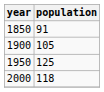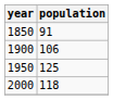 <table class="wikitable">
 <tr>
 <th>year</th>
 <th>population</th>
 </tr>
 <tr>
 <td>1850</td>
 <td>91</td>
 </tr>
 <tr>
 <td>1900</td>
-<td>105</td>
+<td>106</td>
 </tr>
 <tr>
 <td>1950</td>
 <td>125</td>
 </tr>
 <tr>
 <td>2000</td>
 <td>118</td>
 </tr>
 <tr>
 </tr>
 </table>
